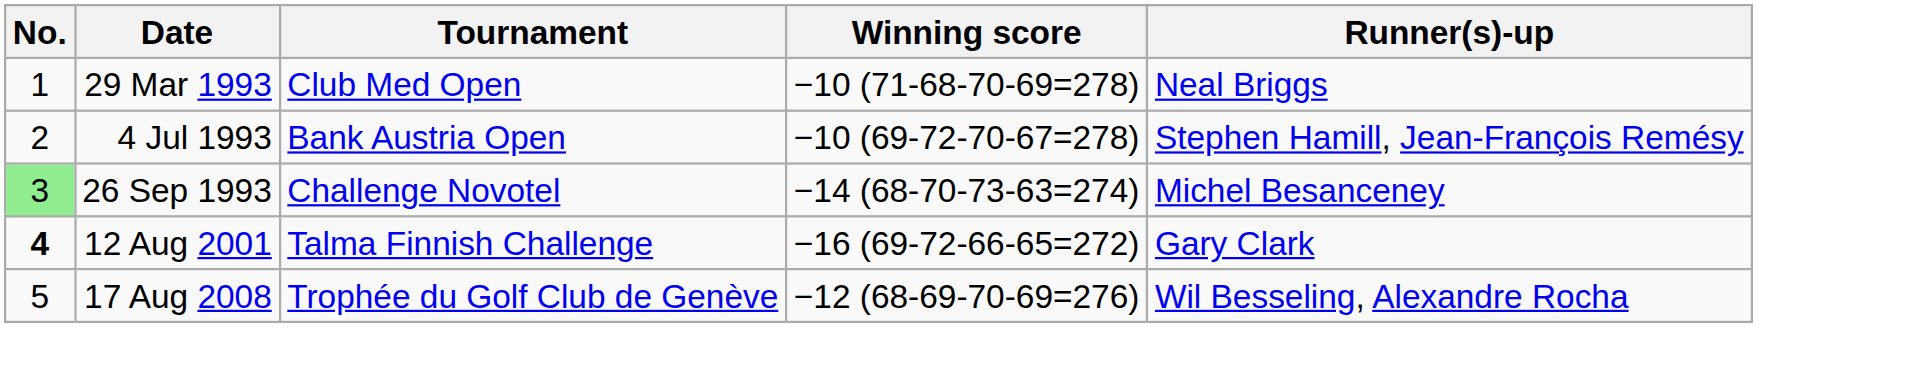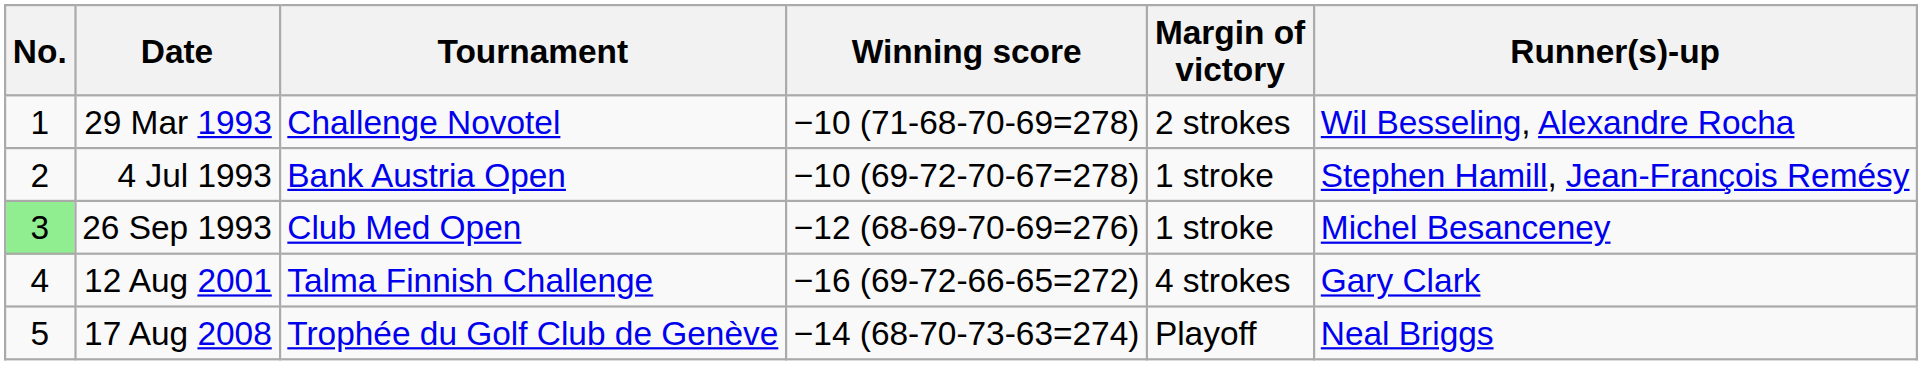 <table class="wikitable" style="font-size:95%;">
 <tr>
 <th>No.</th>
 <th>Date</th>
 <th>Tournament</th>
 <th>Winning score</th>
+<th>Margin of<br>victory</th>
 <th>Runner(s)-up</th>
 </tr>
 <tr>
 <td align=center>1</td>
 <td align=right>29 Mar <a href='#'>1993</a></td>
-<td><a href='#'>Club Med Open</a></td>
+<td><a href='#'>Challenge Novotel</a></td>
 <td>−10 (71-68-70-69=278)</td>
-<td> <a href='#'>Neal Briggs</a></td>
+<td>2 strokes</td>
+<td> <a href='#'>Wil Besseling</a>,  <a href='#'>Alexandre Rocha</a></td>
 </tr>
 <tr>
 <td align=center>2</td>
 <td align=right>4 Jul 1993</td>
 <td><a href='#'>Bank Austria Open</a></td>
 <td>−10 (69-72-70-67=278)</td>
+<td>1 stroke</td>
 <td> <a href='#'>Stephen Hamill</a>,  <a href='#'>Jean-François Remésy</a></td>
 </tr>
 <tr>
 <td align=center style="background: lightgreen;">3</td>
 <td align=right>26 Sep 1993</td>
-<td><a href='#'>Challenge Novotel</a></td>
-<td>−14 (68-70-73-63=274)</td>
+<td><a href='#'>Club Med Open</a></td>
+<td>−12 (68-69-70-69=276)</td>
+<td>1 stroke</td>
 <td> <a href='#'>Michel Besanceney</a></td>
 </tr>
 <tr>
-<td align=center><strong>4</strong></td>
+<td align=center>4</td>
 <td align=right>12 Aug <a href='#'>2001</a></td>
 <td><a href='#'>Talma Finnish Challenge</a></td>
 <td>−16 (69-72-66-65=272)</td>
+<td>4 strokes</td>
 <td> <a href='#'>Gary Clark</a></td>
 </tr>
 <tr>
 <td align=center>5</td>
 <td align=right>17 Aug <a href='#'>2008</a></td>
 <td><a href='#'>Trophée du Golf Club de Genève</a></td>
-<td>−12 (68-69-70-69=276)</td>
-<td> <a href='#'>Wil Besseling</a>,  <a href='#'>Alexandre Rocha</a></td>
+<td>−14 (68-70-73-63=274)</td>
+<td>Playoff</td>
+<td> <a href='#'>Neal Briggs</a></td>
 </tr>
 </table>
